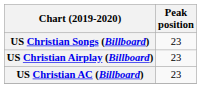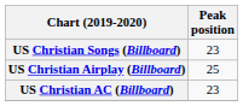 <table class="wikitable sortable plainrowheaders" style="text-align:center">
 <tr>
 <th scope="col">Chart (2019-2020)</th>
 <th scope="col">Peak<br> position</th>
 </tr>
 <tr>
 <th scope="row">US <a href='#'>Christian Songs</a> (<a href='#'><em>Billboard</em></a>)</th>
 <td>23</td>
 </tr>
 <tr>
 <th scope="row">US <a href='#'>Christian Airplay</a> (<a href='#'><em>Billboard</em></a>)</th>
-<td>23</td>
+<td>25</td>
 </tr>
 <tr>
 <th scope="row">US <a href='#'>Christian AC</a> (<em><a href='#'>Billboard</a></em>)</th>
 <td>23</td>
 </tr>
 <tr>
 </tr>
 </table>
